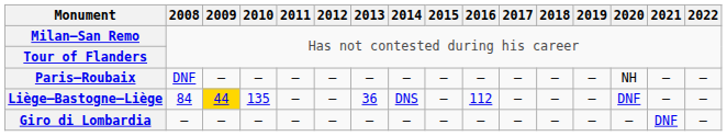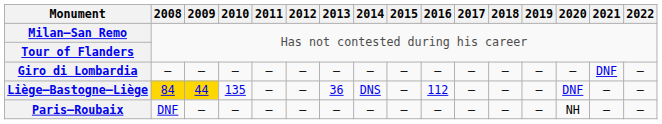 <table class="wikitable plainrowheaders">
 <tr>
 <th>Monument</th>
 <th scope="col">2008</th>
 <th scope="col">2009</th>
 <th scope="col">2010</th>
 <th scope="col">2011</th>
 <th scope="col">2012</th>
 <th scope="col">2013</th>
 <th scope="col">2014</th>
 <th scope="col">2015</th>
 <th scope="col">2016</th>
 <th scope="col">2017</th>
 <th scope="col">2018</th>
 <th scope="col">2019</th>
 <th scope="col">2020</th>
 <th scope="col">2021</th>
 <th scope="col">2022</th>
 </tr>
 <tr style="text-align:center;">
 <th scope="row"><a href='#'>Milan–San Remo</a></th>
 <td colspan="15" rowspan="2" style="color:#4d4d4d;">Has not contested during his career</td>
 </tr>
 <tr style="text-align:center;">
 <th scope="row"><a href='#'>Tour of Flanders</a></th>
 </tr>
 <tr style="text-align:center;">
+<th scope="row"><a href='#'>Giro di Lombardia</a></th>
+<td>—</td>
+<td>—</td>
+<td>—</td>
+<td>—</td>
+<td>—</td>
+<td>—</td>
+<td>—</td>
+<td>—</td>
+<td>—</td>
+<td>—</td>
+<td>—</td>
+<td>—</td>
+<td>—</td>
+<td><a href='#'>DNF</a></td>
+<td>—</td>
+</tr>
+<tr style="text-align:center;">
+<th scope="row"><a href='#'>Liège–Bastogne–Liège</a></th>
+<td style="background: gold;"><a href='#'>84</a></td>
+<td style="background: gold;"><a href='#'>44</a></td>
+<td><a href='#'>135</a></td>
+<td>—</td>
+<td>—</td>
+<td><a href='#'>36</a></td>
+<td><a href='#'>DNS</a></td>
+<td>—</td>
+<td><a href='#'>112</a></td>
+<td>—</td>
+<td>—</td>
+<td>—</td>
+<td><a href='#'>DNF</a></td>
+<td>—</td>
+<td>—</td>
+</tr>
+<tr style="text-align:center;">
 <th scope="row"><a href='#'>Paris–Roubaix</a></th>
 <td><a href='#'>DNF</a></td>
 <td>—</td>
 <td>—</td>
 <td>—</td>
 <td>—</td>
 <td>—</td>
 <td>—</td>
 <td>—</td>
 <td>—</td>
 <td>—</td>
 <td>—</td>
 <td>—</td>
 <td>NH</td>
 <td>—</td>
 <td>—</td>
 </tr>
-<tr style="text-align:center;">
-<th scope="row"><a href='#'>Liège–Bastogne–Liège</a></th>
-<td><a href='#'>84</a></td>
-<td style="background: gold;"><a href='#'>44</a></td>
-<td><a href='#'>135</a></td>
-<td>—</td>
-<td>—</td>
-<td><a href='#'>36</a></td>
-<td><a href='#'>DNS</a></td>
-<td>—</td>
-<td><a href='#'>112</a></td>
-<td>—</td>
-<td>—</td>
-<td>—</td>
-<td><a href='#'>DNF</a></td>
-<td>—</td>
-<td>—</td>
-</tr>
-<tr style="text-align:center;">
-<th scope="row"><a href='#'>Giro di Lombardia</a></th>
-<td>—</td>
-<td>—</td>
-<td>—</td>
-<td>—</td>
-<td>—</td>
-<td>—</td>
-<td>—</td>
-<td>—</td>
-<td>—</td>
-<td>—</td>
-<td>—</td>
-<td>—</td>
-<td>—</td>
-<td><a href='#'>DNF</a></td>
-<td>—</td>
-</tr>
 </table>
